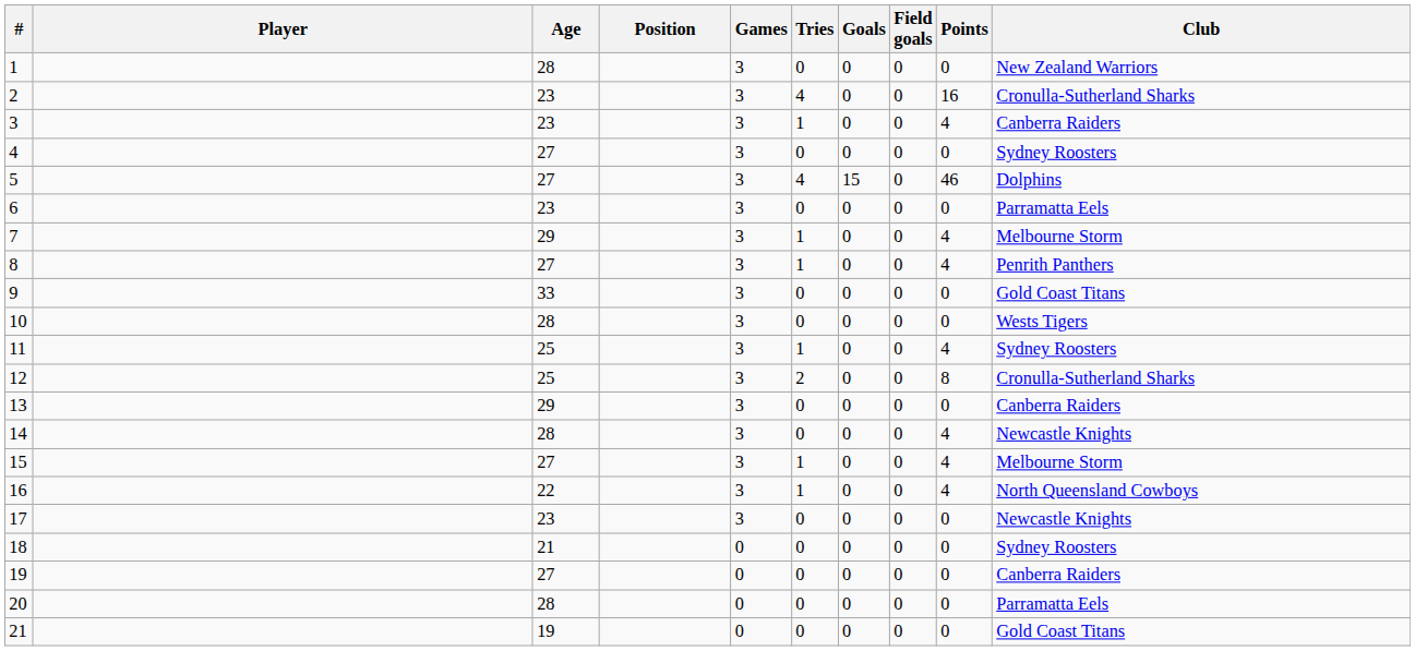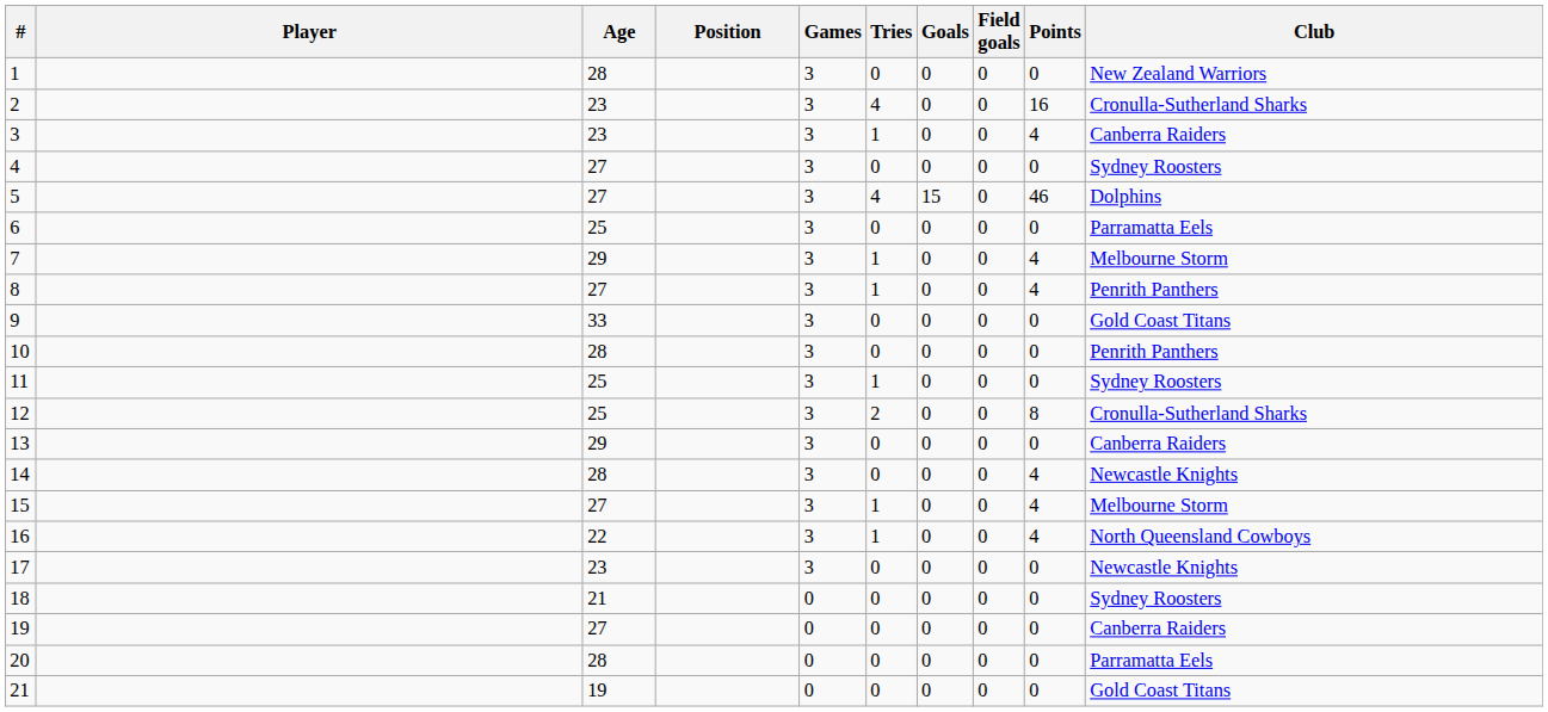 <table class="wikitable sortable" style="width:100%;text-align:left">
 <tr>
 <th width=2%>#</th>
 <th width=40%>Player</th>
 <th width=5%>Age</th>
 <th width=10%>Position</th>
 <th width=2%>Games</th>
 <th width=2%>Tries</th>
 <th width=2%>Goals</th>
 <th width=2%>Field goals</th>
 <th width=2%>Points</th>
 <th width=35%>Club</th>
 </tr>
 <tr>
 <td>1</td>
 <td align=left></td>
 <td>28</td>
 <td align=center></td>
 <td>3</td>
 <td>0</td>
 <td>0</td>
 <td>0</td>
 <td>0</td>
 <td>  <a href='#'>New Zealand Warriors</a></td>
 </tr>
 <tr>
 <td>2</td>
 <td align=left></td>
 <td>23</td>
 <td align=center></td>
 <td>3</td>
 <td>4</td>
 <td>0</td>
 <td>0</td>
 <td>16</td>
 <td>  <a href='#'>Cronulla-Sutherland Sharks</a></td>
 </tr>
 <tr>
 <td>3</td>
 <td align=left></td>
 <td>23</td>
 <td align=center></td>
 <td>3</td>
 <td>1</td>
 <td>0</td>
 <td>0</td>
 <td>4</td>
 <td>  <a href='#'>Canberra Raiders</a></td>
 </tr>
 <tr>
 <td>4</td>
 <td align=left></td>
 <td>27</td>
 <td align=center></td>
 <td>3</td>
 <td>0</td>
 <td>0</td>
 <td>0</td>
 <td>0</td>
 <td>  <a href='#'>Sydney Roosters</a></td>
 </tr>
 <tr>
 <td>5</td>
 <td align=left></td>
 <td>27</td>
 <td align=center></td>
 <td>3</td>
 <td>4</td>
 <td>15</td>
 <td>0</td>
 <td>46</td>
 <td>  <a href='#'>Dolphins</a></td>
 </tr>
 <tr>
 <td>6</td>
 <td align=left></td>
-<td>23</td>
+<td>25</td>
 <td align=center></td>
 <td>3</td>
 <td>0</td>
 <td>0</td>
 <td>0</td>
 <td>0</td>
 <td>  <a href='#'>Parramatta Eels</a></td>
 </tr>
 <tr>
 <td>7</td>
 <td align=left></td>
 <td>29</td>
 <td align=center></td>
 <td>3</td>
 <td>1</td>
 <td>0</td>
 <td>0</td>
 <td>4</td>
 <td>  <a href='#'>Melbourne Storm</a></td>
 </tr>
 <tr>
 <td>8</td>
 <td align=left></td>
 <td>27</td>
 <td align=center></td>
 <td>3</td>
 <td>1</td>
 <td>0</td>
 <td>0</td>
 <td>4</td>
 <td>  <a href='#'>Penrith Panthers</a></td>
 </tr>
 <tr>
 <td>9</td>
 <td align=left></td>
 <td>33</td>
 <td align=center></td>
 <td>3</td>
 <td>0</td>
 <td>0</td>
 <td>0</td>
 <td>0</td>
 <td>  <a href='#'>Gold Coast Titans</a></td>
 </tr>
 <tr>
 <td>10</td>
 <td align=left></td>
 <td>28</td>
 <td align=center></td>
 <td>3</td>
 <td>0</td>
 <td>0</td>
 <td>0</td>
 <td>0</td>
-<td>  <a href='#'>Wests Tigers</a></td>
+<td>  <a href='#'>Penrith Panthers</a></td>
 </tr>
 <tr>
 <td>11</td>
 <td align=left></td>
 <td>25</td>
 <td align=center></td>
 <td>3</td>
 <td>1</td>
 <td>0</td>
 <td>0</td>
-<td>4</td>
+<td>0</td>
 <td>  <a href='#'>Sydney Roosters</a></td>
 </tr>
 <tr>
 <td>12</td>
 <td align=left></td>
 <td>25</td>
 <td align=center></td>
 <td>3</td>
 <td>2</td>
 <td>0</td>
 <td>0</td>
 <td>8</td>
 <td>  <a href='#'>Cronulla-Sutherland Sharks</a></td>
 </tr>
 <tr>
 <td>13</td>
 <td align=left></td>
 <td>29</td>
 <td align=center></td>
 <td>3</td>
 <td>0</td>
 <td>0</td>
 <td>0</td>
 <td>0</td>
 <td>  <a href='#'>Canberra Raiders</a></td>
 </tr>
 <tr>
 <td>14</td>
 <td align=left></td>
 <td>28</td>
 <td align=center></td>
 <td>3</td>
 <td>0</td>
 <td>0</td>
 <td>0</td>
 <td>4</td>
 <td>  <a href='#'>Newcastle Knights</a></td>
 </tr>
 <tr>
 <td>15</td>
 <td align=left></td>
 <td>27</td>
 <td align=center></td>
 <td>3</td>
 <td>1</td>
 <td>0</td>
 <td>0</td>
 <td>4</td>
 <td>  <a href='#'>Melbourne Storm</a></td>
 </tr>
 <tr>
 <td>16</td>
 <td align=left></td>
 <td>22</td>
 <td align=center></td>
 <td>3</td>
 <td>1</td>
 <td>0</td>
 <td>0</td>
 <td>4</td>
 <td>  <a href='#'>North Queensland Cowboys</a></td>
 </tr>
 <tr>
 <td>17</td>
 <td align=left></td>
 <td>23</td>
 <td align=center></td>
 <td>3</td>
 <td>0</td>
 <td>0</td>
 <td>0</td>
 <td>0</td>
 <td>  <a href='#'>Newcastle Knights</a></td>
 </tr>
 <tr>
 <td>18</td>
 <td align=left></td>
 <td>21</td>
 <td align=center></td>
 <td>0</td>
 <td>0</td>
 <td>0</td>
 <td>0</td>
 <td>0</td>
 <td>  <a href='#'>Sydney Roosters</a></td>
 </tr>
 <tr>
 <td>19</td>
 <td align=left></td>
 <td>27</td>
 <td align=center></td>
 <td>0</td>
 <td>0</td>
 <td>0</td>
 <td>0</td>
 <td>0</td>
 <td>  <a href='#'>Canberra Raiders</a></td>
 </tr>
 <tr>
 <td>20</td>
 <td align=left></td>
 <td>28</td>
 <td align=center></td>
 <td>0</td>
 <td>0</td>
 <td>0</td>
 <td>0</td>
 <td>0</td>
 <td>  <a href='#'>Parramatta Eels</a></td>
 </tr>
 <tr>
 <td>21</td>
 <td align=left></td>
 <td>19</td>
 <td align=center></td>
 <td>0</td>
 <td>0</td>
 <td>0</td>
 <td>0</td>
 <td>0</td>
 <td>  <a href='#'>Gold Coast Titans</a></td>
 </tr>
 </table>
